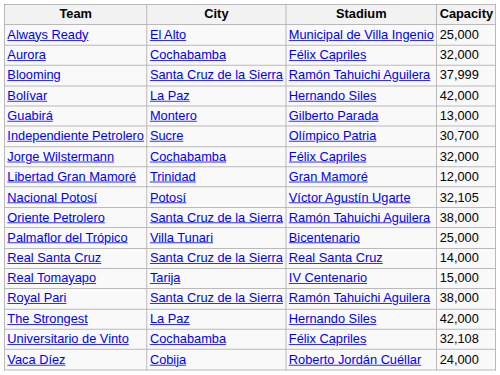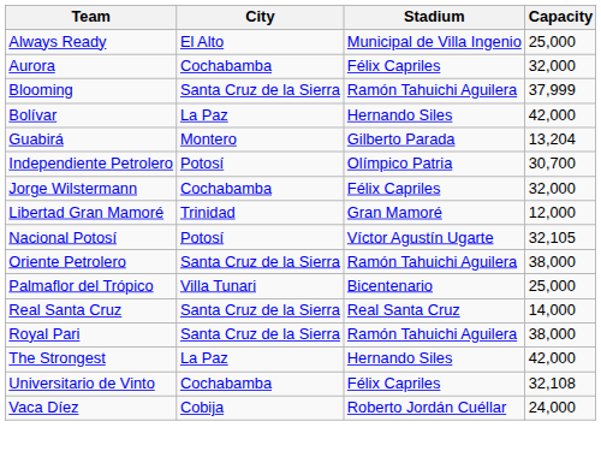 <table class="wikitable sortable">
 <tr>
 <th>Team</th>
 <th>City</th>
 <th>Stadium</th>
 <th>Capacity</th>
 </tr>
 <tr>
 <td><a href='#'>Always Ready</a></td>
 <td><a href='#'>El Alto</a></td>
 <td><a href='#'>Municipal de Villa Ingenio</a></td>
 <td>25,000</td>
 </tr>
 <tr>
 <td><a href='#'>Aurora</a></td>
 <td><a href='#'>Cochabamba</a></td>
 <td><a href='#'>Félix Capriles</a></td>
 <td>32,000</td>
 </tr>
 <tr>
 <td><a href='#'>Blooming</a></td>
 <td><a href='#'>Santa Cruz de la Sierra</a></td>
 <td><a href='#'>Ramón Tahuichi Aguilera</a></td>
 <td>37,999</td>
 </tr>
 <tr>
 <td><a href='#'>Bolívar</a></td>
 <td><a href='#'>La Paz</a></td>
 <td><a href='#'>Hernando Siles</a></td>
 <td>42,000</td>
 </tr>
 <tr>
 <td><a href='#'>Guabirá</a></td>
 <td><a href='#'>Montero</a></td>
 <td><a href='#'>Gilberto Parada</a></td>
-<td>13,000</td>
+<td>13,204</td>
 </tr>
 <tr>
 <td><a href='#'>Independiente Petrolero</a></td>
-<td><a href='#'>Sucre</a></td>
+<td><a href='#'>Potosí</a></td>
 <td><a href='#'>Olímpico Patria</a></td>
 <td>30,700</td>
 </tr>
 <tr>
 <td><a href='#'>Jorge Wilstermann</a></td>
 <td><a href='#'>Cochabamba</a></td>
 <td><a href='#'>Félix Capriles</a></td>
 <td>32,000</td>
 </tr>
 <tr>
 <td><a href='#'>Libertad Gran Mamoré</a></td>
 <td><a href='#'>Trinidad</a></td>
 <td><a href='#'>Gran Mamoré</a></td>
 <td>12,000</td>
 </tr>
 <tr>
 <td><a href='#'>Nacional Potosí</a></td>
 <td><a href='#'>Potosí</a></td>
 <td><a href='#'>Víctor Agustín Ugarte</a></td>
 <td>32,105</td>
 </tr>
 <tr>
 <td><a href='#'>Oriente Petrolero</a></td>
 <td><a href='#'>Santa Cruz de la Sierra</a></td>
 <td><a href='#'>Ramón Tahuichi Aguilera</a></td>
 <td>38,000</td>
 </tr>
 <tr>
 <td><a href='#'>Palmaflor del Trópico</a></td>
 <td><a href='#'>Villa Tunari</a></td>
 <td><a href='#'>Bicentenario</a></td>
 <td>25,000</td>
 </tr>
 <tr>
 <td><a href='#'>Real Santa Cruz</a></td>
 <td><a href='#'>Santa Cruz de la Sierra</a></td>
 <td><a href='#'>Real Santa Cruz</a></td>
 <td>14,000</td>
 </tr>
 <tr>
-<td><a href='#'>Real Tomayapo</a></td>
-<td><a href='#'>Tarija</a></td>
-<td><a href='#'>IV Centenario</a></td>
-<td>15,000</td>
-</tr>
-<tr>
 <td><a href='#'>Royal Pari</a></td>
 <td><a href='#'>Santa Cruz de la Sierra</a></td>
 <td><a href='#'>Ramón Tahuichi Aguilera</a></td>
 <td>38,000</td>
 </tr>
 <tr>
 <td><a href='#'>The Strongest</a></td>
 <td><a href='#'>La Paz</a></td>
 <td><a href='#'>Hernando Siles</a></td>
 <td>42,000</td>
 </tr>
 <tr>
 <td><a href='#'>Universitario de Vinto</a></td>
 <td><a href='#'>Cochabamba</a></td>
 <td><a href='#'>Félix Capriles</a></td>
 <td>32,108</td>
 </tr>
 <tr>
 <td><a href='#'>Vaca Díez</a></td>
 <td><a href='#'>Cobija</a></td>
 <td><a href='#'>Roberto Jordán Cuéllar</a></td>
 <td>24,000</td>
 </tr>
 </table>
